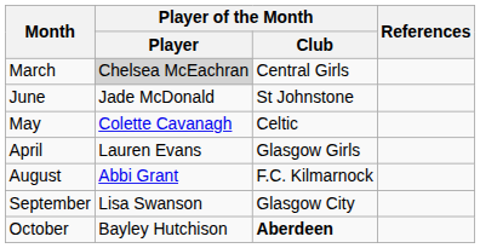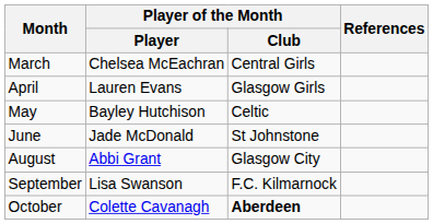 <table class="wikitable">
 <tr>
 <th rowspan="2">Month</th>
 <th colspan="2">Player of the Month</th>
 <th rowspan="2">References</th>
 </tr>
 <tr>
 <th>Player</th>
 <th>Club</th>
 </tr>
 <tr>
 <td>March</td>
-<td style="background: lightgrey;"> Chelsea McEachran</td>
+<td> Chelsea McEachran</td>
 <td>Central Girls</td>
+<td></td>
+</tr>
+<tr>
+<td>April</td>
+<td> Lauren Evans</td>
+<td>Glasgow Girls</td>
+<td></td>
+</tr>
+<tr>
+<td>May</td>
+<td> Bayley Hutchison</td>
+<td>Celtic</td>
 <td></td>
 </tr>
 <tr>
 <td>June</td>
 <td> Jade McDonald</td>
 <td>St Johnstone</td>
 <td></td>
 </tr>
 <tr>
-<td>May</td>
-<td> <a href='#'>Colette Cavanagh</a></td>
-<td>Celtic</td>
-<td></td>
-</tr>
-<tr>
-<td>April</td>
-<td> Lauren Evans</td>
-<td>Glasgow Girls</td>
-<td></td>
-</tr>
-<tr>
 <td>August</td>
 <td> <a href='#'>Abbi Grant</a></td>
-<td>F.C. Kilmarnock</td>
+<td>Glasgow City</td>
 <td></td>
 </tr>
 <tr>
 <td>September</td>
 <td> Lisa Swanson</td>
-<td>Glasgow City</td>
+<td>F.C. Kilmarnock</td>
 <td></td>
 </tr>
 <tr>
 <td>October</td>
-<td> Bayley Hutchison</td>
+<td> <a href='#'>Colette Cavanagh</a></td>
 <td><strong>Aberdeen</strong></td>
 <td></td>
 </tr>
 </table>
